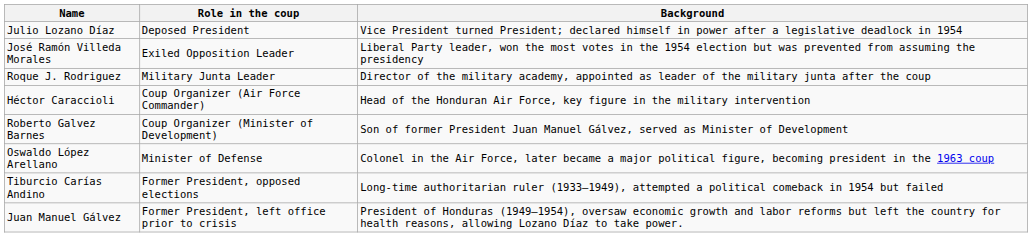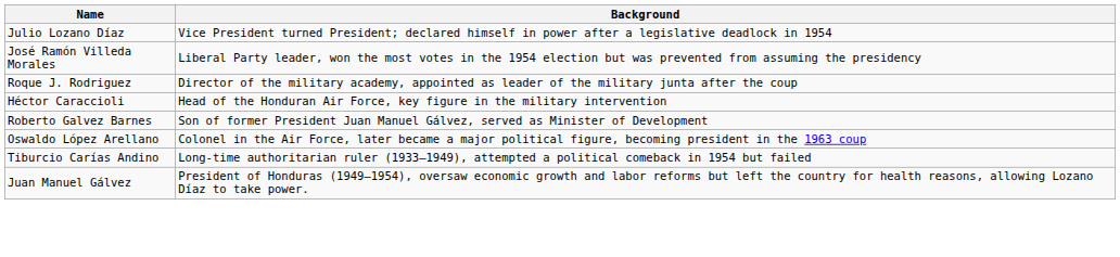 <table class="wikitable" style = "margin: auto">
 <tr>
 <th>Name</th>
-<th>Role in the coup</th>
 <th>Background</th>
 </tr>
 <tr>
 <td>Julio Lozano Díaz</td>
-<td>Deposed President</td>
 <td>Vice President turned President; declared himself in power after a legislative deadlock in 1954</td>
 </tr>
 <tr>
 <td>José Ramón Villeda Morales</td>
-<td>Exiled Opposition Leader</td>
 <td>Liberal Party leader, won the most votes in the 1954 election but was prevented from assuming the presidency</td>
 </tr>
 <tr>
 <td>Roque J. Rodriguez</td>
-<td>Military Junta Leader</td>
 <td>Director of the military academy, appointed as leader of the military junta after the coup</td>
 </tr>
 <tr>
 <td>Héctor Caraccioli</td>
-<td>Coup Organizer (Air Force Commander)</td>
 <td>Head of the Honduran Air Force, key figure in the military intervention</td>
 </tr>
 <tr>
 <td>Roberto Galvez Barnes</td>
-<td>Coup Organizer (Minister of Development)</td>
 <td>Son of former President Juan Manuel Gálvez, served as Minister of Development</td>
 </tr>
 <tr>
 <td>Oswaldo López Arellano</td>
-<td>Minister of Defense</td>
 <td>Colonel in the Air Force, later became a major political figure, becoming president in the <a href='#'>1963 coup</a></td>
 </tr>
 <tr>
 <td>Tiburcio Carías Andino</td>
-<td>Former President, opposed elections</td>
 <td>Long-time authoritarian ruler (1933–1949), attempted a political comeback in 1954 but failed</td>
 </tr>
 <tr>
 <td>Juan Manuel Gálvez</td>
-<td>Former President, left office prior to crisis</td>
 <td>President of Honduras (1949–1954), oversaw economic growth and labor reforms but left the country for health reasons, allowing Lozano Díaz to take power.</td>
 </tr>
 </table>
